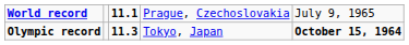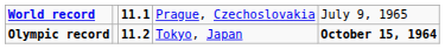 <table class="wikitable">
 <tr>
 <td><strong><a href='#'>World record</a></strong></td>
 <td></td>
 <td><strong>11.1</strong></td>
 <td><a href='#'>Prague</a>, <a href='#'>Czechoslovakia</a></td>
 <td>July 9, 1965</td>
 </tr>
 <tr>
 <td><strong>Olympic record</strong></td>
 <td></td>
-<td><strong>11.3</strong></td>
+<td><strong>11.2</strong></td>
 <td><a href='#'>Tokyo</a>, <a href='#'>Japan</a></td>
 <td><strong>October 15, 1964</strong></td>
 </tr>
 </table>
